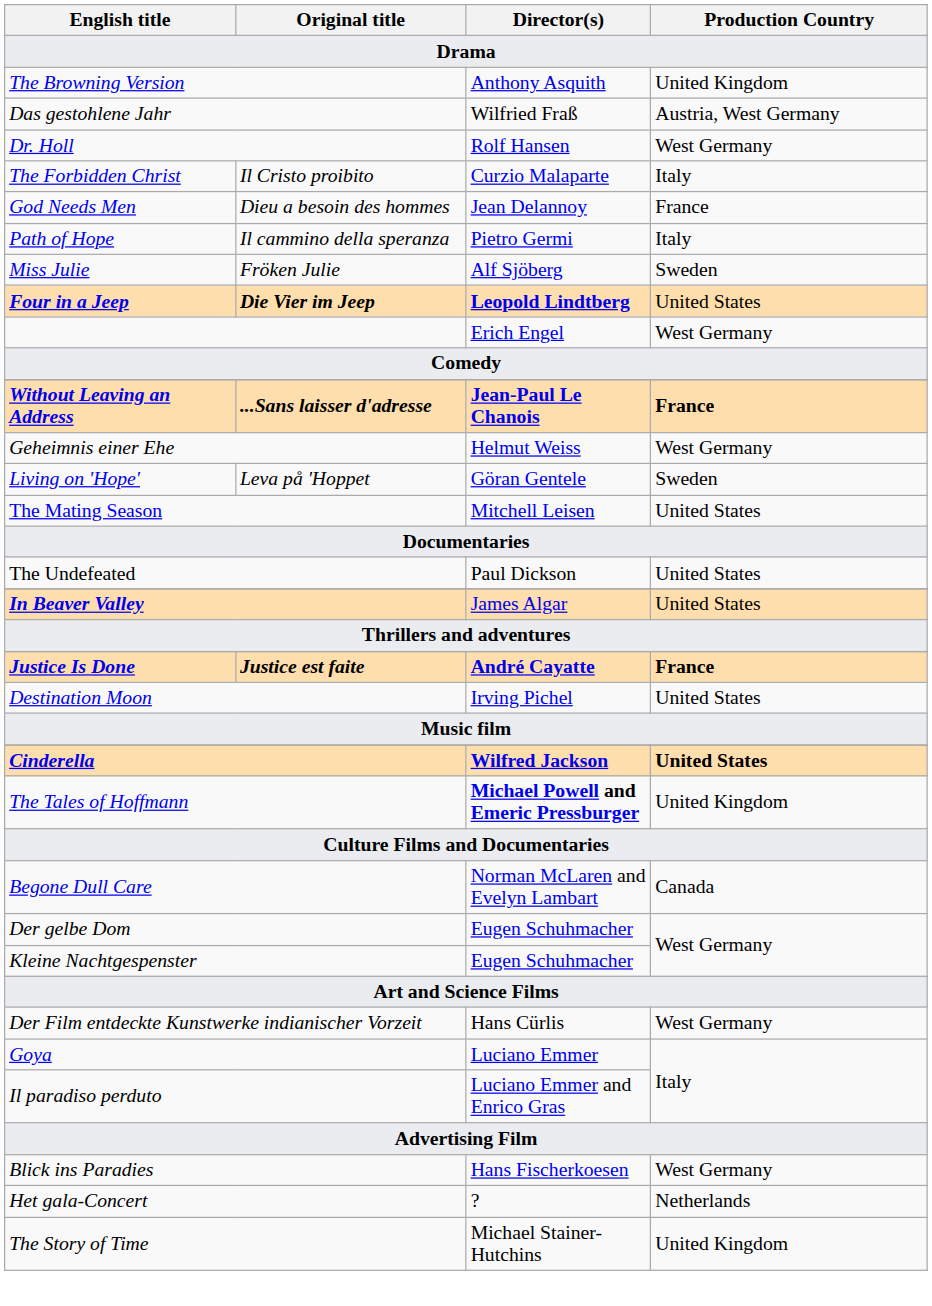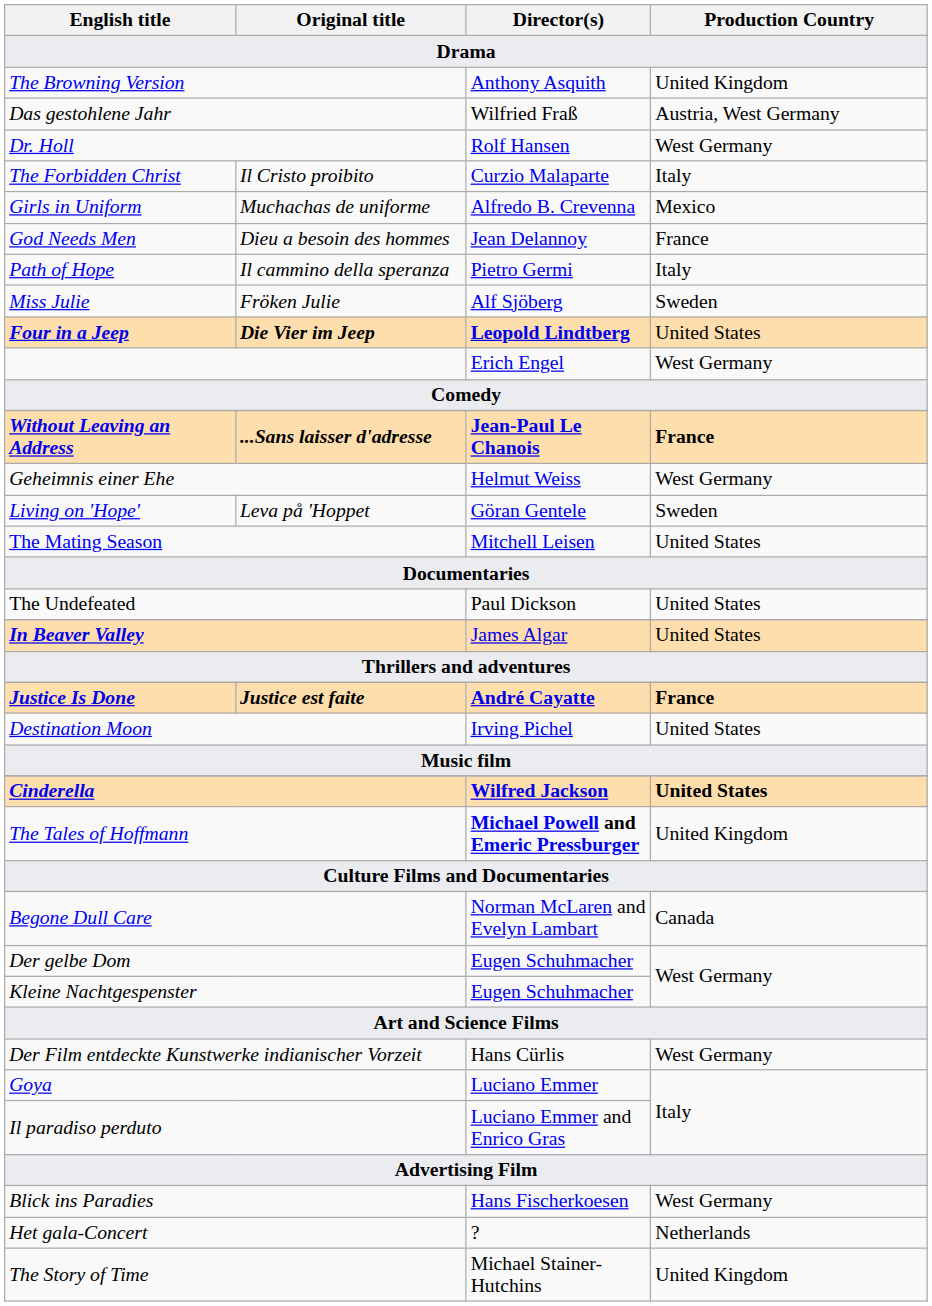 <table class="wikitable" width="85%" cellpadding="5">
 <tr>
 <th width="25%">English title</th>
 <th width="25%">Original title</th>
 <th width="20%">Director(s)</th>
 <th width="30%">Production Country</th>
 </tr>
 <tr>
 <td colspan="4" data-sort-value="ω" style="background-color:#EAECF0; font-weight:bold; text-align:center; padding-left:40px; padding-right:40px">Drama</td>
 </tr>
 <tr>
 <td colspan="2"><em><a href='#'>The Browning Version</a></em></td>
 <td><a href='#'>Anthony Asquith</a></td>
 <td>United Kingdom</td>
 </tr>
 <tr>
 <td colspan="2"><em>Das gestohlene Jahr</em></td>
 <td>Wilfried Fraß</td>
 <td>Austria, West Germany</td>
 </tr>
 <tr>
 <td colspan="2"><em><a href='#'>Dr. Holl</a></em></td>
 <td><a href='#'>Rolf Hansen</a></td>
 <td>West Germany</td>
 </tr>
 <tr>
 <td><em><a href='#'>The Forbidden Christ</a></em></td>
 <td><em>Il Cristo proibito</em></td>
 <td><a href='#'>Curzio Malaparte</a></td>
 <td>Italy</td>
+</tr>
+<tr>
+<td><em><a href='#'>Girls in Uniform</a></em></td>
+<td><em>Muchachas de uniforme</em></td>
+<td><a href='#'>Alfredo B. Crevenna</a></td>
+<td>Mexico</td>
 </tr>
 <tr>
 <td><em><a href='#'>God Needs Men</a></em></td>
 <td><em>Dieu a besoin des hommes</em></td>
 <td><a href='#'>Jean Delannoy</a></td>
 <td>France</td>
 </tr>
 <tr>
 <td><em><a href='#'>Path of Hope</a></em></td>
 <td><em>Il cammino della speranza</em></td>
 <td><a href='#'>Pietro Germi</a></td>
 <td>Italy</td>
 </tr>
 <tr>
 <td><em><a href='#'>Miss Julie</a></em></td>
 <td><em>Fröken Julie</em></td>
 <td><a href='#'>Alf Sjöberg</a></td>
 <td>Sweden</td>
 </tr>
 <tr style="background:#FFDEAD;">
 <td><strong><em><a href='#'>Four in a Jeep</a></em></strong></td>
 <td><strong><em>Die Vier im Jeep</em></strong></td>
 <td><strong><a href='#'>Leopold Lindtberg</a></strong></td>
 <td></strong>United States<strong></td>
 </tr>
 <tr>
 <td colspan="2"><em></em></td>
 <td><a href='#'>Erich Engel</a></td>
 <td>West Germany</td>
 </tr>
 <tr>
 <td colspan="4" data-sort-value="ω" style="background-color:#EAECF0; font-weight:bold; text-align:center; padding-left:40px; padding-right:40px">Comedy</td>
 </tr>
 <tr>
 </tr>
 <tr style="background:#FFDEAD;">
 <td><strong><em><a href='#'>Without Leaving an Address</a></em></strong></td>
 <td><strong><em>...Sans laisser d'adresse</em></strong></td>
 <td><strong><a href='#'>Jean-Paul Le Chanois</a></strong></td>
 <td><strong>France</strong></td>
 </tr>
 <tr>
 <td colspan="2"><em>Geheimnis einer Ehe</em></td>
 <td><a href='#'>Helmut Weiss</a></td>
 <td>West Germany</td>
 </tr>
 <tr>
 <td><em><a href='#'>Living on 'Hope'</a></em></td>
 <td><em>Leva på 'Hoppet<strong></td>
 <td><a href='#'>Göran Gentele</a></td>
 <td>Sweden</td>
 </tr>
 <tr>
 <td colspan="2"></em><a href='#'>The Mating Season</a><em></td>
 <td><a href='#'>Mitchell Leisen</a></td>
 <td>United States</td>
 </tr>
 <tr>
 <td colspan="4" data-sort-value="ω" style="background-color:#EAECF0; font-weight:bold; text-align:center; padding-left:40px; padding-right:40px">Documentaries</td>
 </tr>
 <tr>
 <td colspan="2"></em>The Undefeated<em></td>
 <td>Paul Dickson</td>
 <td>United States</td>
 </tr>
 <tr>
 </tr>
 <tr style="background:#FFDEAD;">
 <td colspan="2"><strong><em><a href='#'>In Beaver Valley</a></em></strong></td>
 <td></strong><a href='#'>James Algar</a><strong></td>
 <td></strong>United States<strong></td>
 </tr>
 <tr>
 <td colspan="4" data-sort-value="ω" style="background-color:#EAECF0; font-weight:bold; text-align:center; padding-left:40px; padding-right:40px">Thrillers and adventures</td>
 </tr>
 <tr>
 </tr>
 <tr style="background:#FFDEAD;">
 <td><strong><em><a href='#'>Justice Is Done</a></em></strong></td>
 <td><strong><em>Justice est faite</strong> </em></td>
 <td><strong><a href='#'>André Cayatte</a></strong></td>
 <td><strong>France</strong></td>
 </tr>
 <tr>
 <td colspan="2"><em><a href='#'>Destination Moon</a></em></td>
 <td><a href='#'>Irving Pichel</a></td>
 <td>United States</td>
 </tr>
 <tr>
 <td colspan="4" data-sort-value="ω" style="background-color:#EAECF0; font-weight:bold; text-align:center; padding-left:40px; padding-right:40px">Music film</td>
 </tr>
 <tr>
 </tr>
 <tr style="background:#FFDEAD;">
 <td colspan="2"><em><a href='#'><strong>Cinderella</strong></a></em></td>
 <td><strong><a href='#'>Wilfred Jackson</a></strong></td>
 <td><strong>United States</strong></td>
 </tr>
 <tr>
 <td colspan="2"><em><a href='#'>The Tales of Hoffmann</a></em></td>
 <td><strong><a href='#'>Michael Powell</a> and <a href='#'>Emeric Pressburger</a></strong></td>
 <td>United Kingdom</td>
 </tr>
 <tr>
 <td colspan="4" data-sort-value="ω" style="background-color:#EAECF0; font-weight:bold; text-align:center; padding-left:40px; padding-right:40px">Culture Films and Documentaries</td>
 </tr>
 <tr>
 <td colspan="2"><em><a href='#'>Begone Dull Care</a></em></td>
 <td><a href='#'>Norman McLaren</a> and <a href='#'>Evelyn Lambart</a></td>
 <td>Canada</td>
 </tr>
 <tr>
 <td colspan="2"><em>Der gelbe Dom</em></td>
 <td><a href='#'>Eugen Schuhmacher</a></td>
 <td rowspan="2">West Germany</td>
 </tr>
 <tr>
 <td colspan="2"><em>Kleine Nachtgespenster</em></td>
 <td><a href='#'>Eugen Schuhmacher</a></td>
 </tr>
 <tr>
 <td colspan="4" data-sort-value="ω" style="background-color:#EAECF0; font-weight:bold; text-align:center; padding-left:40px; padding-right:40px">Art and Science Films</td>
 </tr>
 <tr>
 <td colspan="2"><em>Der Film entdeckte Kunstwerke indianischer Vorzeit</em></td>
 <td>Hans Cürlis</td>
 <td>West Germany</td>
 </tr>
 <tr>
 <td colspan="2"><em><a href='#'>Goya</a></em></td>
 <td><a href='#'>Luciano Emmer</a></td>
 <td rowspan="2">Italy</td>
 </tr>
 <tr>
 <td colspan="2"><em>Il paradiso perduto</em></td>
 <td><a href='#'>Luciano Emmer</a> and <a href='#'>Enrico Gras</a></td>
 </tr>
 <tr>
 <td colspan="4" data-sort-value="ω" style="background-color:#EAECF0; font-weight:bold; text-align:center; padding-left:40px; padding-right:40px">Advertising Film</td>
 </tr>
 <tr>
 <td colspan="2"><em>Blick ins Paradies</em></td>
 <td><a href='#'>Hans Fischerkoesen</a></td>
 <td>West Germany</td>
 </tr>
 <tr>
 <td colspan="2"><em>Het gala-Concert</em></td>
 <td>?</td>
 <td>Netherlands</td>
 </tr>
 <tr>
 <td colspan="2"><em>The Story of Time</em></td>
 <td>Michael Stainer-Hutchins</td>
 <td>United Kingdom</td>
 </tr>
 </table>
